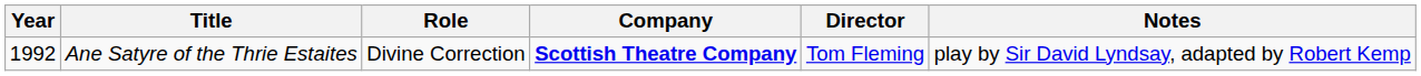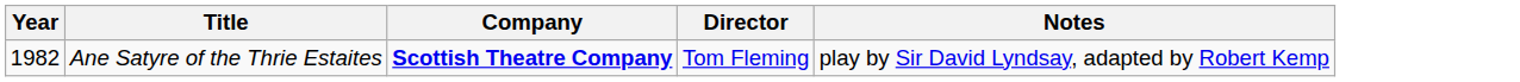 <table class="wikitable">
 <tr>
 <th>Year</th>
 <th>Title</th>
-<th>Role</th>
 <th>Company</th>
 <th>Director</th>
 <th>Notes</th>
 </tr>
 <tr>
-<td>1992</td>
+<td>1982</td>
 <td><em>Ane Satyre of the Thrie Estaites</em></td>
-<td>Divine Correction</td>
 <td><strong><a href='#'>Scottish Theatre Company</a></strong></td>
 <td><a href='#'>Tom Fleming</a></td>
 <td>play by <a href='#'>Sir David Lyndsay</a>, adapted by <a href='#'>Robert Kemp</a></td>
 </tr>
 </table>
